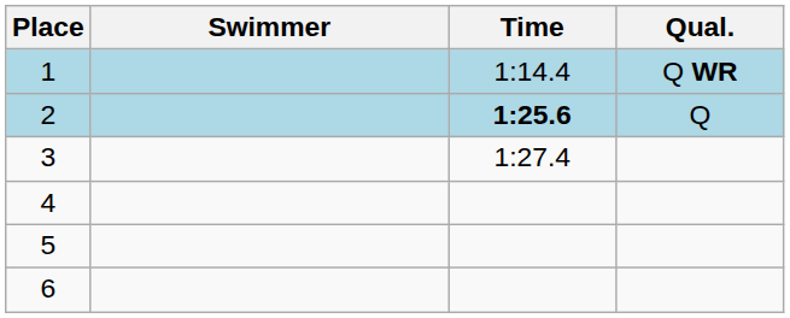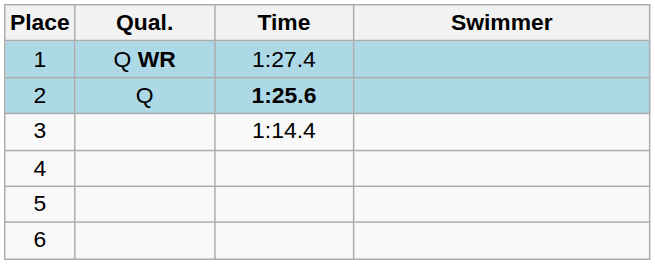 <table class=wikitable style="text-align:center">
 <tr>
 <th>Place</th>
+<th width=90>Qual.</th>
+<th width=90>Time</th>
 <th width=200>Swimmer</th>
-<th width=90>Time</th>
-<th width=90>Qual.</th>
 </tr>
 <tr bgcolor=lightblue>
 <td>1</td>
+<td>Q <strong>WR</strong></td>
+<td>1:27.4</td>
 <td align=left></td>
-<td>1:14.4</td>
-<td>Q <strong>WR</strong></td>
 </tr>
 <tr bgcolor=lightblue>
 <td>2</td>
+<td>Q</td>
+<td><strong>1:25.6</strong></td>
 <td align=left></td>
-<td><strong>1:25.6</strong></td>
-<td>Q</td>
 </tr>
 <tr>
 <td>3</td>
+<td></td>
+<td>1:14.4</td>
 <td align=left></td>
-<td>1:27.4</td>
-<td></td>
 </tr>
 <tr>
 <td>4</td>
-<td align=left></td>
 <td></td>
 <td></td>
+<td align=left></td>
 </tr>
 <tr>
 <td>5</td>
-<td align=left></td>
 <td></td>
 <td></td>
+<td align=left></td>
 </tr>
 <tr>
 <td>6</td>
-<td align=left></td>
 <td></td>
 <td></td>
+<td align=left></td>
 </tr>
 </table>
